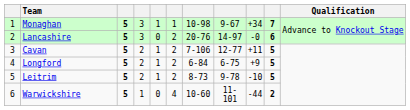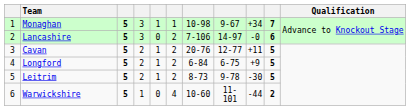 <table class="wikitable" style="text-align:center">
 <tr>
 <th width="20"></th>
 <th style="width:150px; text-align:left;">Team</th>
 <th width="20"></th>
 <th width="20"></th>
 <th width="20"></th>
 <th width="20"></th>
 <th width="45"></th>
 <th width="45"></th>
 <th width="20"></th>
 <th width="20"></th>
 <th>Qualification</th>
 </tr>
 <tr style="background:#ccffcc">
 <td>1</td>
 <td align="left"> <a href='#'>Monaghan</a></td>
 <td><strong>5</strong></td>
 <td>3</td>
 <td>1</td>
 <td>1</td>
 <td>10-98</td>
 <td>9-67</td>
 <td>+34</td>
 <td><strong>7</strong></td>
 <td rowspan="2">Advance to <a href='#'>Knockout Stage</a></td>
 </tr>
 <tr style="background:#ccffcc">
 <td>2</td>
 <td align="left"> <a href='#'>Lancashire</a></td>
 <td><strong>5</strong></td>
 <td>3</td>
 <td>0</td>
 <td>2</td>
-<td>20-76</td>
+<td>7-106</td>
 <td>14-97</td>
 <td>-0</td>
 <td><strong>6</strong></td>
 </tr>
 <tr>
 <td>3</td>
 <td align="left"> <a href='#'>Cavan</a></td>
 <td><strong>5</strong></td>
 <td>2</td>
 <td>1</td>
 <td>2</td>
-<td>7-106</td>
+<td>20-76</td>
 <td>12-77</td>
 <td>+11</td>
 <td><strong>5</strong></td>
 <td rowspan="4"></td>
 </tr>
 <tr>
 <td>4</td>
 <td align="left"> <a href='#'>Longford</a></td>
 <td><strong>5</strong></td>
 <td>2</td>
 <td>1</td>
 <td>2</td>
 <td>6-84</td>
 <td>6-75</td>
 <td>+9</td>
 <td><strong>5</strong></td>
 </tr>
 <tr>
 <td>5</td>
 <td align="left"> <a href='#'>Leitrim</a></td>
 <td><strong>5</strong></td>
 <td>2</td>
 <td>1</td>
 <td>2</td>
 <td>8-73</td>
 <td>9-78</td>
-<td>-10</td>
+<td>-30</td>
 <td><strong>5</strong></td>
 </tr>
 <tr>
 <td>6</td>
 <td align="left"> <a href='#'>Warwickshire</a></td>
 <td><strong>5</strong></td>
 <td>1</td>
 <td>0</td>
 <td>4</td>
 <td>10-60</td>
 <td>11-101</td>
 <td>-44</td>
 <td><strong>2</strong></td>
 </tr>
 </table>
